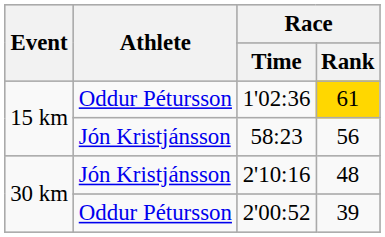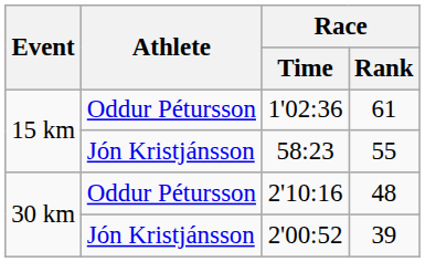 <table class="wikitable" border="1" style="font-size:90%">
 <tr>
 <th rowspan=2>Event</th>
 <th rowspan=2>Athlete</th>
 <th colspan=2>Race</th>
 </tr>
 <tr>
 <th>Time</th>
 <th>Rank</th>
 </tr>
 <tr>
 <td rowspan=2>15 km</td>
 <td><a href='#'>Oddur Pétursson</a></td>
 <td align=center>1'02:36</td>
-<td align=center style="background: gold;">61</td>
+<td align=center>61</td>
 </tr>
 <tr>
 <td><a href='#'>Jón Kristjánsson</a></td>
 <td align=center>58:23</td>
-<td align=center>56</td>
+<td align=center>55</td>
 </tr>
 <tr>
 <td rowspan=2>30 km</td>
-<td><a href='#'>Jón Kristjánsson</a></td>
+<td><a href='#'>Oddur Pétursson</a></td>
 <td align=center>2'10:16</td>
 <td align=center>48</td>
 </tr>
 <tr>
-<td><a href='#'>Oddur Pétursson</a></td>
+<td><a href='#'>Jón Kristjánsson</a></td>
 <td align=center>2'00:52</td>
 <td align=center>39</td>
 </tr>
 </table>
